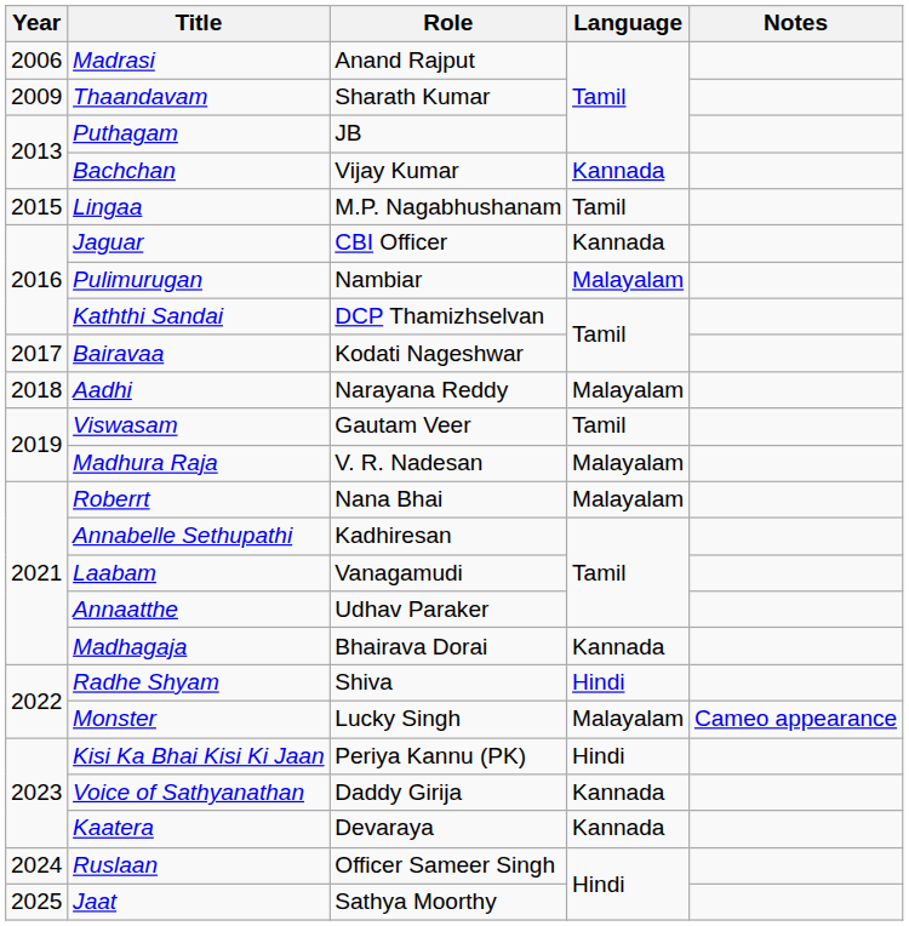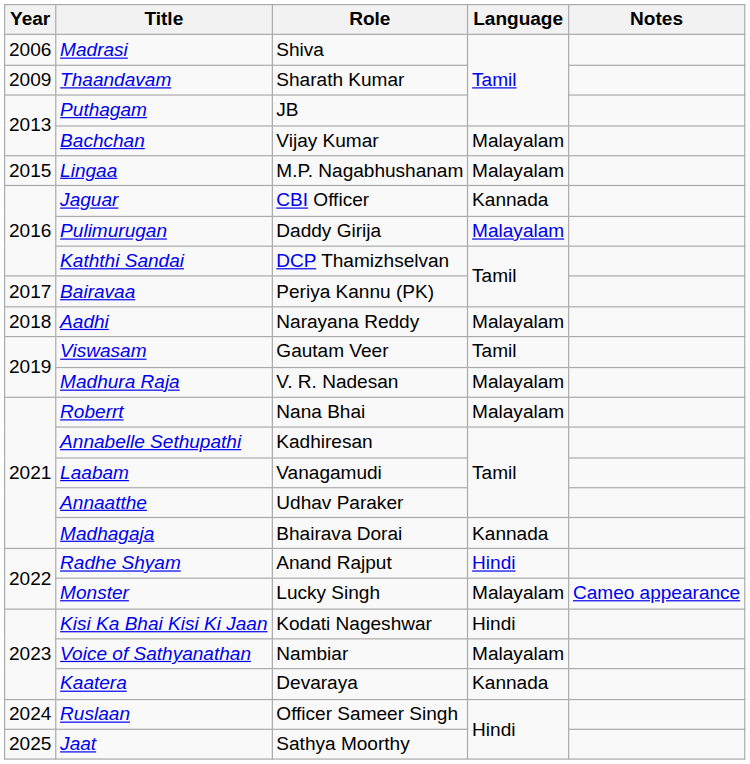 <table class="wikitable sortable">
 <tr>
 <th scope="col">Year</th>
 <th scope="col">Title</th>
 <th scope="col">Role</th>
 <th scope="col">Language</th>
 <th scope="col" class="unsortable">Notes</th>
 </tr>
 <tr>
 <td>2006</td>
 <td><em><a href='#'>Madrasi</a></em></td>
-<td>Anand Rajput</td>
+<td>Shiva</td>
 <td rowspan="3"><a href='#'>Tamil</a></td>
 <td></td>
 </tr>
 <tr>
 <td>2009</td>
 <td><em><a href='#'>Thaandavam</a></em></td>
 <td>Sharath Kumar</td>
 <td></td>
 </tr>
 <tr>
 <td rowspan="2">2013</td>
 <td><em><a href='#'>Puthagam</a></em></td>
 <td>JB</td>
 <td></td>
 </tr>
 <tr>
 <td><em><a href='#'>Bachchan</a> </em></td>
 <td>Vijay Kumar</td>
-<td><a href='#'>Kannada</a></td>
+<td>Malayalam</td>
 <td></td>
 </tr>
 <tr>
 <td>2015</td>
 <td><em><a href='#'>Lingaa</a></em></td>
 <td>M.P. Nagabhushanam</td>
-<td>Tamil</td>
+<td>Malayalam</td>
 <td></td>
 </tr>
 <tr>
 <td rowspan="3">2016</td>
 <td><em><a href='#'>Jaguar</a></em></td>
 <td><a href='#'>CBI</a> Officer</td>
 <td>Kannada</td>
 <td></td>
 </tr>
 <tr>
 <td><em><a href='#'>Pulimurugan</a></em></td>
-<td>Nambiar</td>
+<td>Daddy Girija</td>
 <td><a href='#'>Malayalam</a></td>
 <td></td>
 </tr>
 <tr>
 <td><em><a href='#'>Kaththi Sandai</a></em></td>
 <td><a href='#'>DCP</a> Thamizhselvan</td>
 <td rowspan="2">Tamil</td>
 <td></td>
 </tr>
 <tr>
 <td>2017</td>
 <td><em><a href='#'>Bairavaa</a></em></td>
-<td>Kodati Nageshwar</td>
+<td>Periya Kannu (PK)</td>
 <td></td>
 </tr>
 <tr>
 <td rowspan="1">2018</td>
 <td><em><a href='#'>Aadhi</a></em></td>
 <td>Narayana Reddy</td>
 <td>Malayalam</td>
 <td></td>
 </tr>
 <tr>
 <td rowspan="2">2019</td>
 <td><em><a href='#'>Viswasam</a> </em></td>
 <td>Gautam Veer</td>
 <td>Tamil</td>
 <td></td>
 </tr>
 <tr>
 <td><em><a href='#'>Madhura Raja</a>  </em></td>
 <td>V. R. Nadesan</td>
 <td>Malayalam</td>
 <td></td>
 </tr>
 <tr>
 <td rowspan="5">2021</td>
 <td><em><a href='#'>Roberrt</a></em></td>
 <td>Nana Bhai</td>
 <td>Malayalam</td>
 <td></td>
 </tr>
 <tr>
 <td><em><a href='#'>Annabelle Sethupathi</a></em></td>
 <td>Kadhiresan</td>
 <td rowspan="3">Tamil</td>
 <td></td>
 </tr>
 <tr>
 <td><em><a href='#'>Laabam</a></em></td>
 <td>Vanagamudi</td>
 <td></td>
 </tr>
 <tr>
 <td><em><a href='#'>Annaatthe</a></em></td>
 <td>Udhav Paraker</td>
 <td></td>
 </tr>
 <tr>
 <td><em><a href='#'>Madhagaja</a></em></td>
 <td>Bhairava Dorai</td>
 <td>Kannada</td>
 <td></td>
 </tr>
 <tr>
 <td rowspan="2">2022</td>
 <td><em><a href='#'>Radhe Shyam</a></em></td>
-<td>Shiva</td>
+<td>Anand Rajput</td>
 <td><a href='#'>Hindi</a></td>
 <td></td>
 </tr>
 <tr>
 <td><a href='#'><em>Monster</em></a></td>
 <td>Lucky Singh</td>
 <td>Malayalam</td>
 <td><a href='#'>Cameo appearance</a></td>
 </tr>
 <tr>
 <td rowspan=3>2023</td>
 <td><em><a href='#'>Kisi Ka Bhai Kisi Ki Jaan</a></em></td>
-<td>Periya Kannu (PK)</td>
+<td>Kodati Nageshwar</td>
 <td>Hindi</td>
 <td></td>
 </tr>
 <tr>
 <td><em><a href='#'>Voice of Sathyanathan</a></em></td>
-<td>Daddy Girija</td>
-<td>Kannada</td>
+<td>Nambiar</td>
+<td>Malayalam</td>
 <td></td>
 </tr>
 <tr>
 <td><em><a href='#'>Kaatera</a></em></td>
 <td>Devaraya</td>
 <td>Kannada</td>
 <td></td>
 </tr>
 <tr>
 <td>2024</td>
 <td><em><a href='#'>Ruslaan</a></em></td>
 <td>Officer Sameer Singh</td>
 <td rowspan="2">Hindi</td>
 <td></td>
 </tr>
 <tr>
 <td>2025</td>
 <td><em><a href='#'>Jaat</a></td>
 <td>Sathya Moorthy</td>
 <td></td>
 </tr>
 </table>
